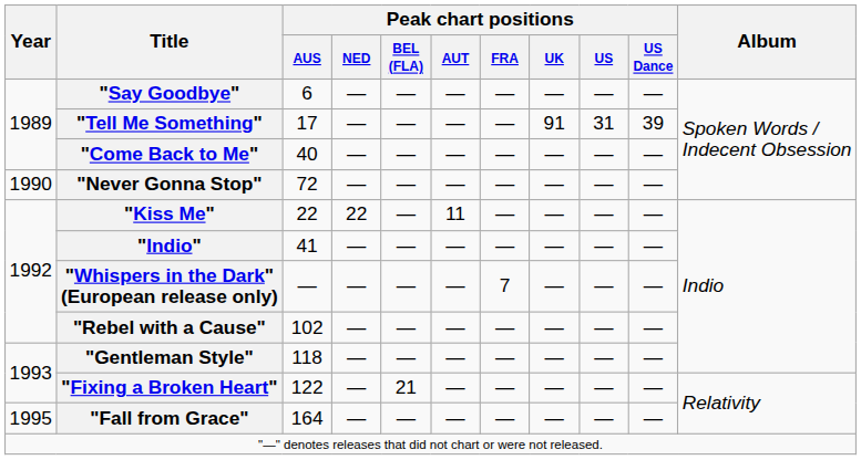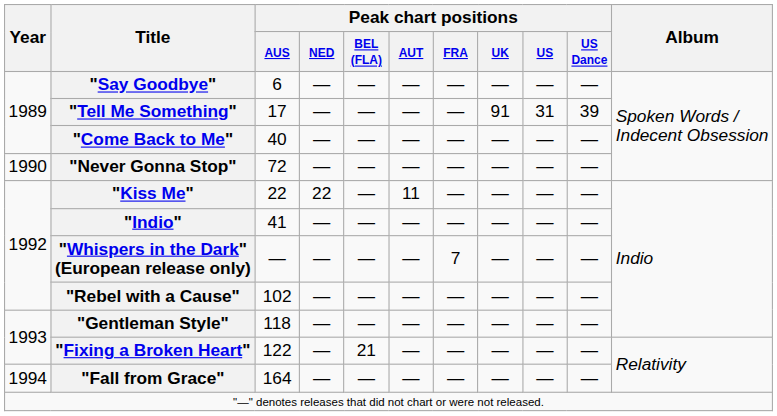 <table class="wikitable plainrowheaders" style="text-align:center;">
 <tr>
 <th rowspan="2">Year</th>
 <th rowspan="2">Title</th>
 <th colspan="8">Peak chart positions</th>
 <th rowspan="2">Album</th>
 </tr>
 <tr style="font-size:smaller;">
 <th width="35"><small><a href='#'>AUS</a></small><br></th>
 <th width="35"><small><a href='#'>NED</a></small><br></th>
 <th width="35"><small><a href='#'>BEL<br>(FLA)</a></small><br></th>
 <th width="35"><small><a href='#'>AUT</a></small><br></th>
 <th width="35"><small><a href='#'>FRA</a></small><br></th>
 <th width="35"><small><a href='#'>UK</a></small><br></th>
 <th width="35"><small><a href='#'>US</a></small><br></th>
 <th width="35"><small><a href='#'>US Dance</a></small><br></th>
 </tr>
 <tr>
 <td rowspan="3">1989</td>
 <th scope="row">"<a href='#'>Say Goodbye</a>"</th>
 <td>6</td>
 <td>—</td>
 <td>—</td>
 <td>—</td>
 <td>—</td>
 <td>—</td>
 <td>—</td>
 <td>—</td>
 <td align="left" rowspan="4"><em>Spoken Words / <br>Indecent Obsession</em></td>
 </tr>
 <tr>
 <th scope="row">"<a href='#'>Tell Me Something</a>"</th>
 <td>17</td>
 <td>—</td>
 <td>—</td>
 <td>—</td>
 <td>—</td>
 <td>91</td>
 <td>31</td>
 <td>39</td>
 </tr>
 <tr>
 <th scope="row">"<a href='#'>Come Back to Me</a>"</th>
 <td>40</td>
 <td>—</td>
 <td>—</td>
 <td>—</td>
 <td>—</td>
 <td>—</td>
 <td>—</td>
 <td>—</td>
 </tr>
 <tr>
 <td rowspan="1">1990</td>
 <th scope="row">"Never Gonna Stop"</th>
 <td>72</td>
 <td>—</td>
 <td>—</td>
 <td>—</td>
 <td>—</td>
 <td>—</td>
 <td>—</td>
 <td>—</td>
 </tr>
 <tr>
 <td rowspan="4">1992</td>
 <th scope="row">"<a href='#'>Kiss Me</a>"</th>
 <td>22</td>
 <td>22</td>
 <td>—</td>
 <td>11</td>
 <td>—</td>
 <td>—</td>
 <td>—</td>
 <td>—</td>
 <td align="left" rowspan="5"><em>Indio</em></td>
 </tr>
 <tr>
 <th scope="row">"<a href='#'>Indio</a>"</th>
 <td>41</td>
 <td>—</td>
 <td>—</td>
 <td>—</td>
 <td>—</td>
 <td>—</td>
 <td>—</td>
 <td>—</td>
 </tr>
 <tr>
 <th scope="row">"<a href='#'>Whispers in the Dark</a>" <br>(European release only)</th>
 <td>—</td>
 <td>—</td>
 <td>—</td>
 <td>—</td>
 <td>7</td>
 <td>—</td>
 <td>—</td>
 <td>—</td>
 </tr>
 <tr>
 <th scope="row">"Rebel with a Cause"</th>
 <td>102</td>
 <td>—</td>
 <td>—</td>
 <td>—</td>
 <td>—</td>
 <td>—</td>
 <td>—</td>
 <td>—</td>
 </tr>
 <tr>
 <td rowspan="2">1993</td>
 <th scope="row">"Gentleman Style"</th>
 <td>118</td>
 <td>—</td>
 <td>—</td>
 <td>—</td>
 <td>—</td>
 <td>—</td>
 <td>—</td>
 <td>—</td>
 </tr>
 <tr>
 <th scope="row">"<a href='#'>Fixing a Broken Heart</a>"</th>
 <td>122</td>
 <td>—</td>
 <td>21</td>
 <td>—</td>
 <td>—</td>
 <td>—</td>
 <td>—</td>
 <td>—</td>
 <td align="left" rowspan="2"><em>Relativity</em></td>
 </tr>
 <tr>
-<td>1995</td>
+<td>1994</td>
 <th scope="row">"Fall from Grace"</th>
 <td>164</td>
 <td>—</td>
 <td>—</td>
 <td>—</td>
 <td>—</td>
 <td>—</td>
 <td>—</td>
 <td>—</td>
 </tr>
 <tr>
 <td colspan="17" align="center" style="font-size:8pt">"—" denotes releases that did not chart or were not released.</td>
 </tr>
 </table>
